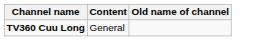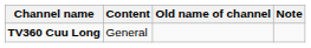 <table class="wikitable">
 <tr>
 <th>Channel name</th>
 <th>Content</th>
 <th>Old name of channel</th>
+<th>Note</th>
 </tr>
 <tr>
 <td><strong>TV360 Cuu Long</strong></td>
 <td>General</td>
 <td></td>
+<td></td>
 </tr>
 </table>
